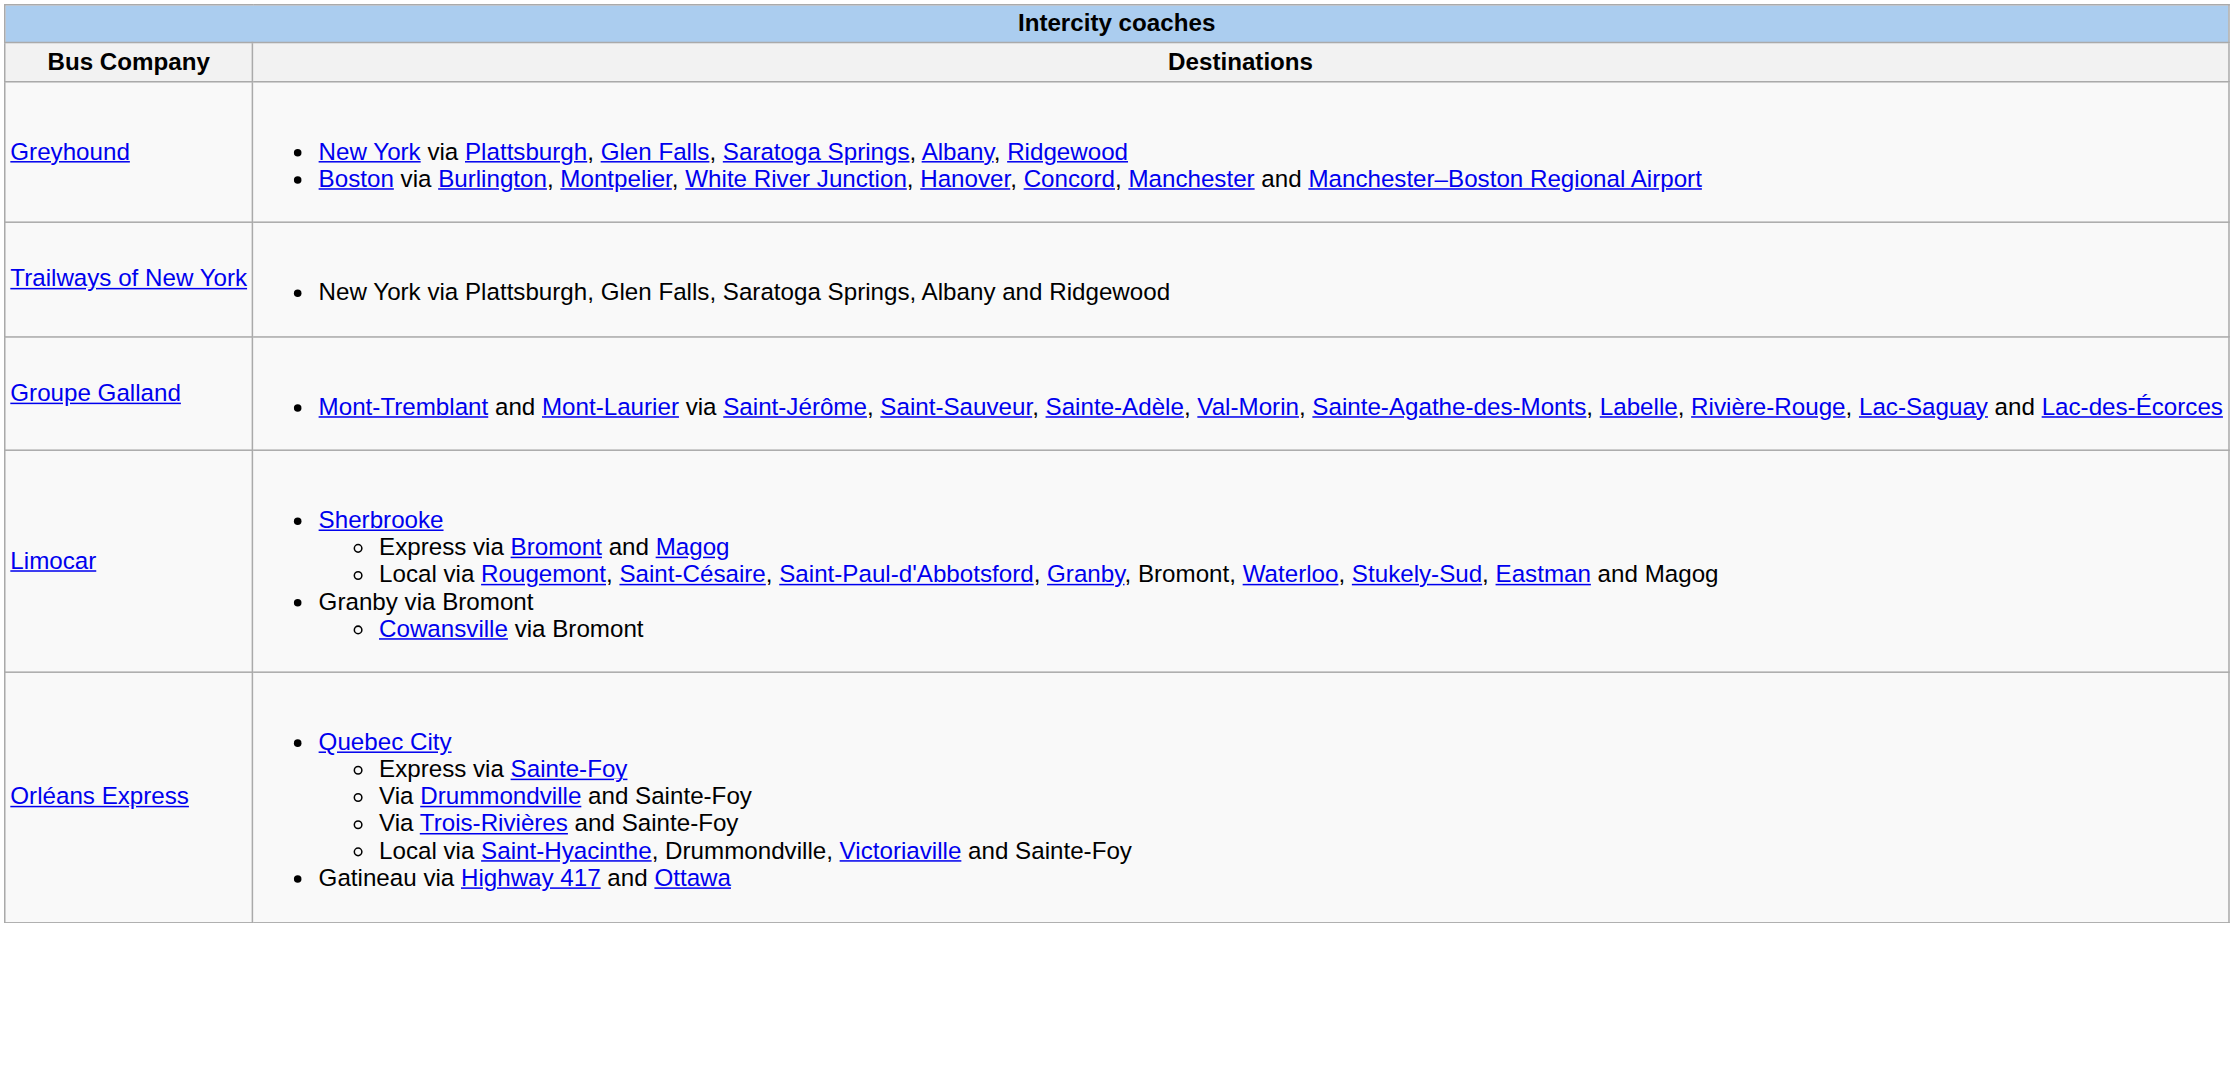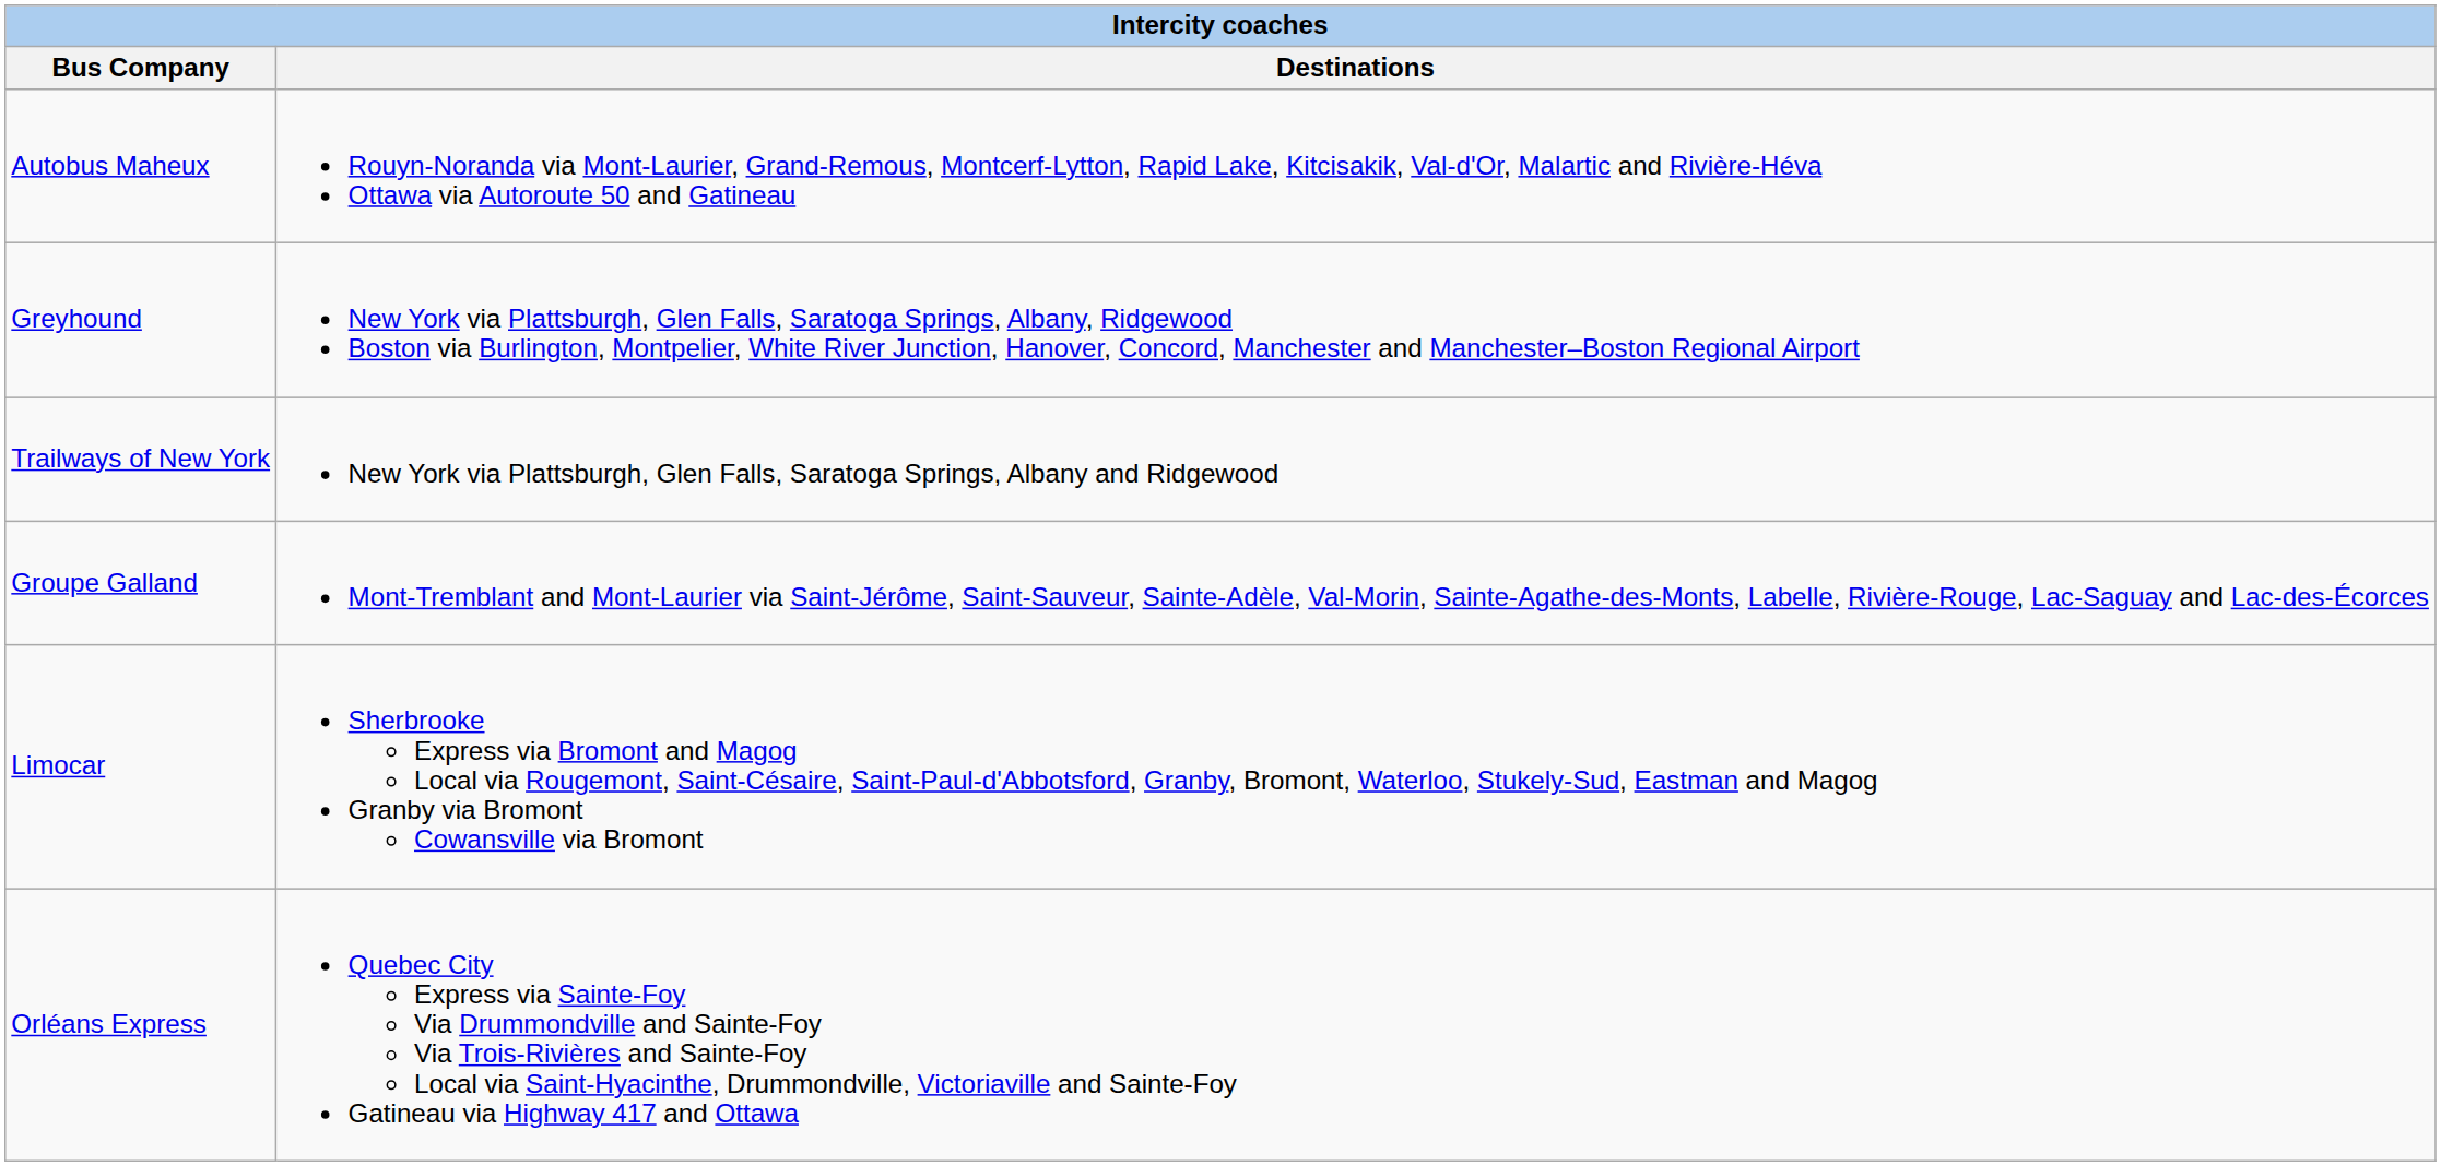 <table class="wikitable">
 <tr>
 <th style="background: #abcdef;" colspan="2" align=center>Intercity coaches</th>
 </tr>
 <tr>
 <th>Bus Company</th>
 <th>Destinations</th>
+</tr>
+<tr>
+<td><a href='#'>Autobus Maheux</a></td>
+<td><br><ul><li><a href='#'>Rouyn-Noranda</a> via <a href='#'>Mont-Laurier</a>, <a href='#'>Grand-Remous</a>, <a href='#'>Montcerf-Lytton</a>, <a href='#'>Rapid Lake</a>, <a href='#'>Kitcisakik</a>, <a href='#'>Val-d'Or</a>, <a href='#'>Malartic</a> and <a href='#'>Rivière-Héva</a></li><li><a href='#'>Ottawa</a> via <a href='#'>Autoroute 50</a> and <a href='#'>Gatineau</a></li></ul></td>
 </tr>
 <tr>
 <td><a href='#'>Greyhound</a></td>
 <td><br><ul><li><a href='#'>New York</a> via <a href='#'>Plattsburgh</a>, <a href='#'>Glen Falls</a>, <a href='#'>Saratoga Springs</a>, <a href='#'>Albany</a>, <a href='#'>Ridgewood</a></li><li><a href='#'>Boston</a> via <a href='#'>Burlington</a>, <a href='#'>Montpelier</a>, <a href='#'>White River Junction</a>, <a href='#'>Hanover</a>, <a href='#'>Concord</a>, <a href='#'>Manchester</a> and <a href='#'>Manchester–Boston Regional Airport</a></li></ul></td>
 </tr>
 <tr>
 <td><a href='#'>Trailways of New York</a></td>
 <td><br><ul><li>New York via Plattsburgh, Glen Falls, Saratoga Springs, Albany and Ridgewood</li></ul></td>
 </tr>
 <tr>
 <td><a href='#'>Groupe Galland</a></td>
 <td><br><ul><li><a href='#'>Mont-Tremblant</a> and <a href='#'>Mont-Laurier</a> via <a href='#'>Saint-Jérôme</a>, <a href='#'>Saint-Sauveur</a>, <a href='#'>Sainte-Adèle</a>, <a href='#'>Val-Morin</a>, <a href='#'>Sainte-Agathe-des-Monts</a>, <a href='#'>Labelle</a>, <a href='#'>Rivière-Rouge</a>, <a href='#'>Lac-Saguay</a> and <a href='#'>Lac-des-Écorces</a></li></ul></td>
 </tr>
 <tr>
 <td><a href='#'>Limocar</a></td>
 <td><br><ul><li><a href='#'>Sherbrooke</a><ul><li>Express via <a href='#'>Bromont</a> and <a href='#'>Magog</a></li><li>Local via <a href='#'>Rougemont</a>, <a href='#'>Saint-Césaire</a>, <a href='#'>Saint-Paul-d'Abbotsford</a>, <a href='#'>Granby</a>, Bromont, <a href='#'>Waterloo</a>, <a href='#'>Stukely-Sud</a>, <a href='#'>Eastman</a> and Magog</li></ul></li><li>Granby via Bromont<ul><li><a href='#'>Cowansville</a> via Bromont</li></ul></li></ul></td>
 </tr>
 <tr>
 <td><a href='#'>Orléans Express</a></td>
 <td><br><ul><li><a href='#'>Quebec City</a><ul><li>Express via <a href='#'>Sainte-Foy</a></li><li>Via <a href='#'>Drummondville</a> and Sainte-Foy</li><li>Via <a href='#'>Trois-Rivières</a> and Sainte-Foy</li><li>Local via <a href='#'>Saint-Hyacinthe</a>, Drummondville, <a href='#'>Victoriaville</a> and Sainte-Foy</li></ul></li><li>Gatineau via <a href='#'>Highway 417</a> and <a href='#'>Ottawa</a></li></ul></td>
 </tr>
 </table>
